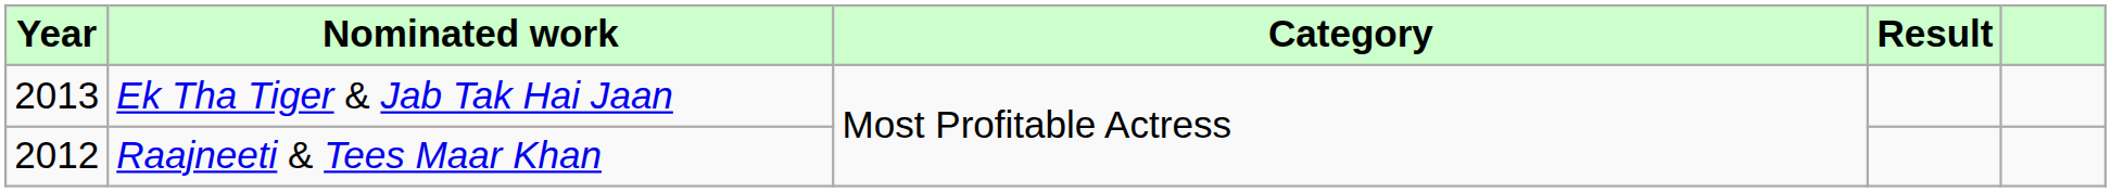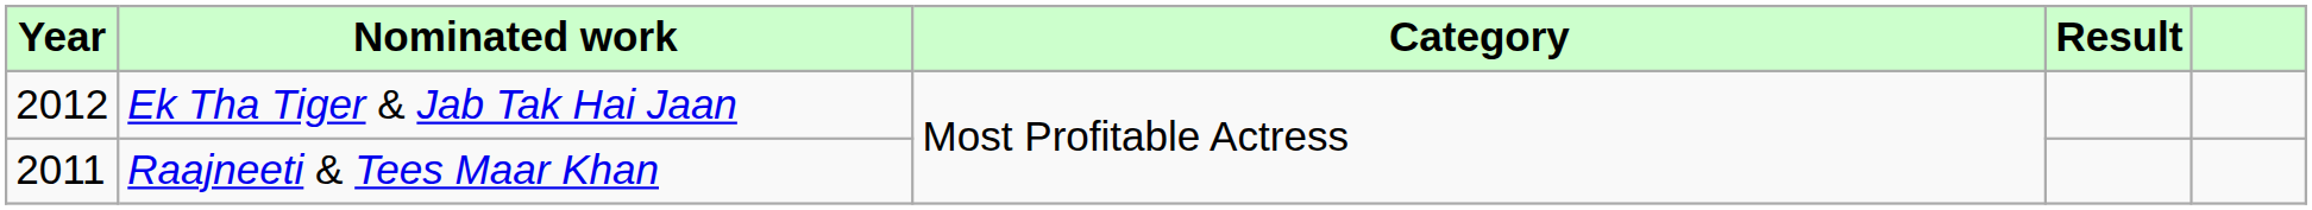 <table class="wikitable" style="width:100%;">
 <tr style="background:#cfc; text-align:center;">
 <td scope="col" style="width:4%;"><strong>Year</strong></td>
 <td scope="col" style="width:35%;"><strong>Nominated work</strong></td>
 <td scope="col" style="width:50%;"><strong>Category</strong></td>
 <td scope="col" style="width:6%;"><strong>Result</strong></td>
 <td scope="col" style="width:5%;"><strong></strong></td>
 </tr>
 <tr>
-<td>2013</td>
+<td>2012</td>
 <td><em><a href='#'>Ek Tha Tiger</a></em> & <em><a href='#'>Jab Tak Hai Jaan</a></em></td>
 <td rowspan="2">Most Profitable Actress</td>
 <td></td>
 <td></td>
 </tr>
 <tr>
-<td>2012</td>
+<td>2011</td>
 <td><em><a href='#'>Raajneeti</a></em> & <em><a href='#'>Tees Maar Khan</a></em></td>
 <td></td>
 <td></td>
 </tr>
 </table>
